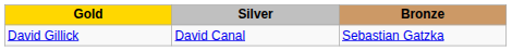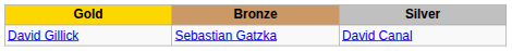 <table class="wikitable" style="text-align:left">
 <tr align="center">
 <td width=200 bgcolor=gold><strong>Gold</strong></td>
+<td width=200 bgcolor=CC9966><strong>Bronze</strong></td>
 <td width=200 bgcolor=silver><strong>Silver</strong></td>
-<td width=200 bgcolor=CC9966><strong>Bronze</strong></td>
 </tr>
 <tr>
 <td><a href='#'>David Gillick</a><br><em></em></td>
+<td><a href='#'>Sebastian Gatzka</a><br><em></em></td>
 <td><a href='#'>David Canal</a><br><em></em></td>
-<td><a href='#'>Sebastian Gatzka</a><br><em></em></td>
 </tr>
 </table>
